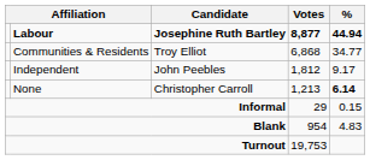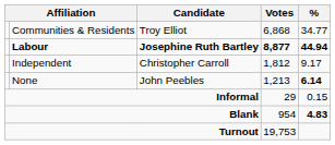 <table class="wikitable col4right col5right">
 <tr>
 <th colspan="2">Affiliation</th>
 <th>Candidate</th>
 <th>Votes</th>
 <th>%</th>
+</tr>
+<tr>
+<td></td>
+<td>Communities & Residents</td>
+<td>Troy Elliot</td>
+<td>6,868</td>
+<td>34.77</td>
 </tr>
 <tr>
 <td></td>
 <td><strong>Labour</strong></td>
 <td><strong>Josephine Ruth Bartley</strong></td>
 <td><strong>8,877</strong></td>
 <td><strong>44.94</strong></td>
 </tr>
 <tr>
 <td></td>
-<td>Communities & Residents</td>
-<td>Troy Elliot</td>
-<td>6,868</td>
-<td>34.77</td>
-</tr>
-<tr>
-<td></td>
 <td>Independent</td>
-<td>John Peebles</td>
+<td>Christopher Carroll</td>
 <td>1,812</td>
 <td>9.17</td>
 </tr>
 <tr>
 <td></td>
 <td>None</td>
-<td>Christopher Carroll</td>
+<td>John Peebles</td>
 <td>1,213</td>
 <td><strong>6.14</strong></td>
 </tr>
 <tr>
 <td colspan="3" style="text-align:right"><strong>Informal</strong></td>
 <td style="text-align:right">29</td>
 <td style="text-align:right">0.15</td>
 </tr>
 <tr>
 <td colspan="3" style="text-align:right"><strong>Blank</strong></td>
 <td style="text-align:right">954</td>
-<td style="text-align:right">4.83</td>
+<td style="text-align:right"><strong>4.83</strong></td>
 </tr>
 <tr>
 <td colspan="3" style="text-align:right"><strong>Turnout</strong></td>
 <td style="text-align:right">19,753</td>
 <td></td>
 </tr>
 </table>
